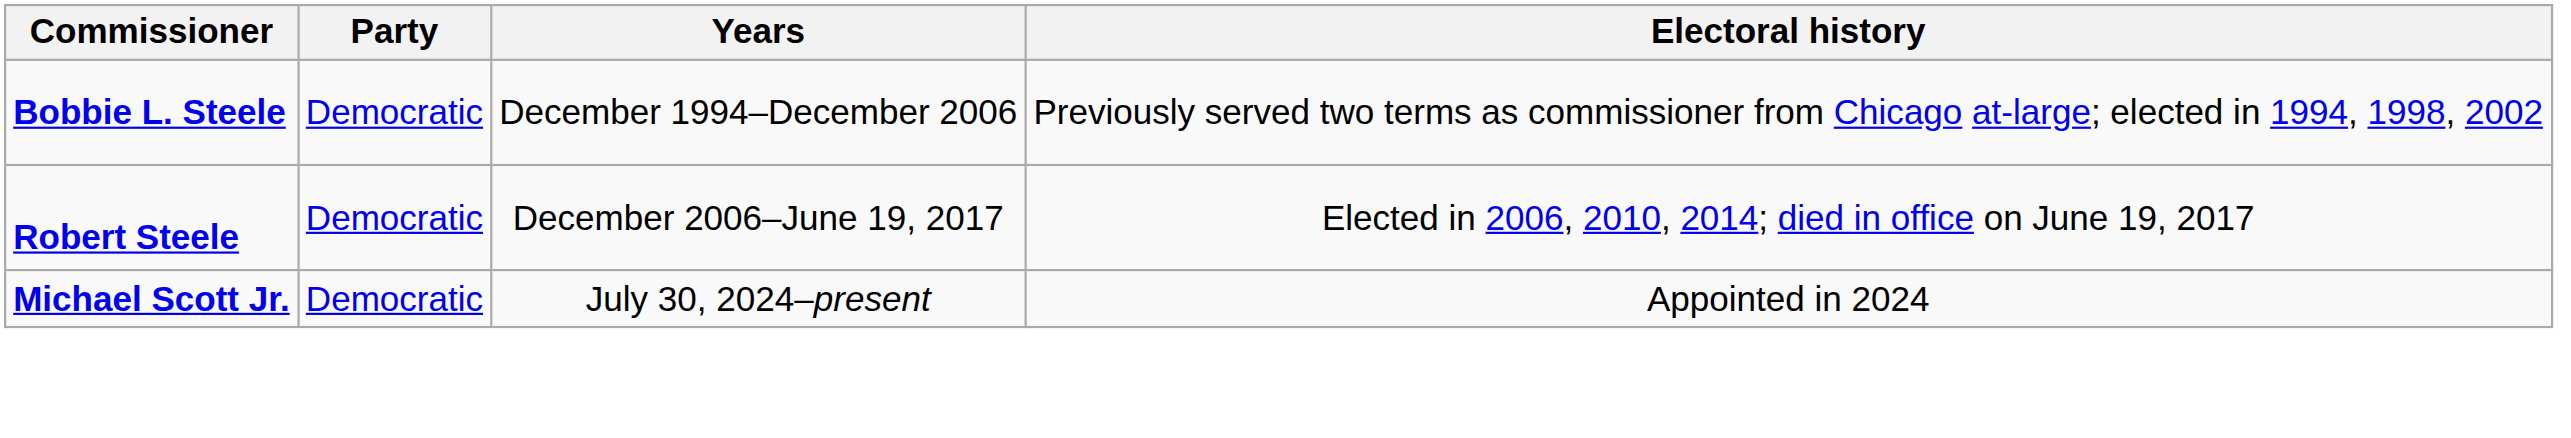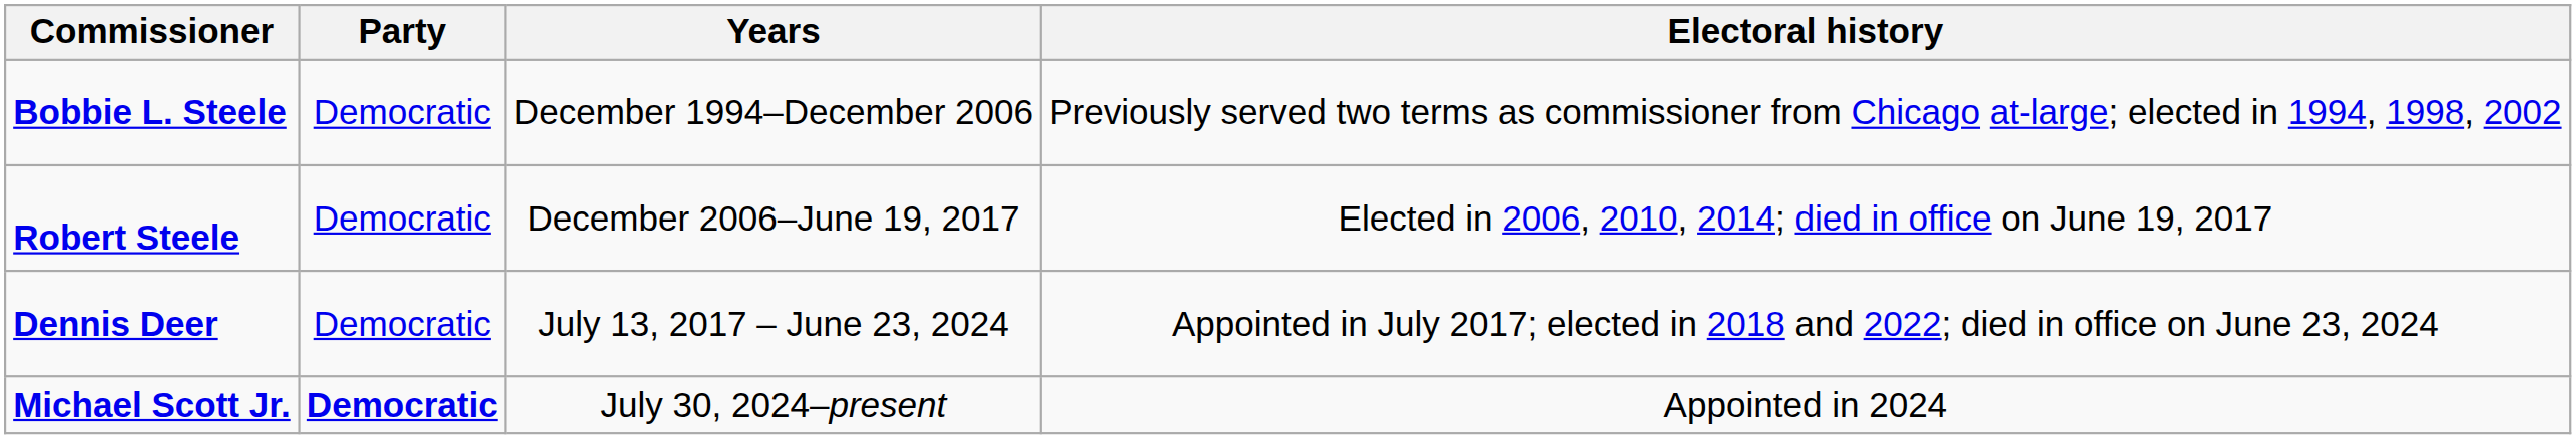 <table class=wikitable style="text-align:center">
 <tr>
 <th>Commissioner</th>
 <th>Party</th>
 <th>Years</th>
 <th>Electoral history</th>
 </tr>
 <tr style="height:3em">
 <td align=left><strong><a href='#'>Bobbie L. Steele</a></strong></td>
 <td><a href='#'>Democratic</a></td>
 <td nowrap>December 1994–December 2006</td>
 <td>Previously served two terms as commissioner from <a href='#'>Chicago</a> <a href='#'>at-large</a>; elected in <a href='#'>1994</a>, <a href='#'>1998</a>, <a href='#'>2002</a></td>
 </tr>
 <tr style="height:3em">
 <td align=left><br><strong><a href='#'>Robert Steele</a></strong></td>
 <td><a href='#'>Democratic</a></td>
 <td nowrap>December 2006–June 19, 2017</td>
 <td>Elected in <a href='#'>2006</a>, <a href='#'>2010</a>, <a href='#'>2014</a>; <a href='#'>died in office</a> on June 19, 2017</td>
 </tr>
+<tr style="height:3em">
+<td align=left><strong><a href='#'>Dennis Deer</a></strong></td>
+<td><a href='#'>Democratic</a></td>
+<td nowrap>July 13, 2017 – June 23, 2024</td>
+<td>Appointed in July 2017; elected in <a href='#'>2018</a> and <a href='#'>2022</a>; died in office on June 23, 2024</td>
+</tr>
 <tr>
 <td><strong><a href='#'>Michael Scott Jr.</a></strong></td>
-<td><a href='#'>Democratic</a></td>
+<td><strong><a href='#'>Democratic</a></strong></td>
 <td>July 30, 2024–<em>present</em></td>
 <td>Appointed in 2024</td>
 </tr>
 </table>
